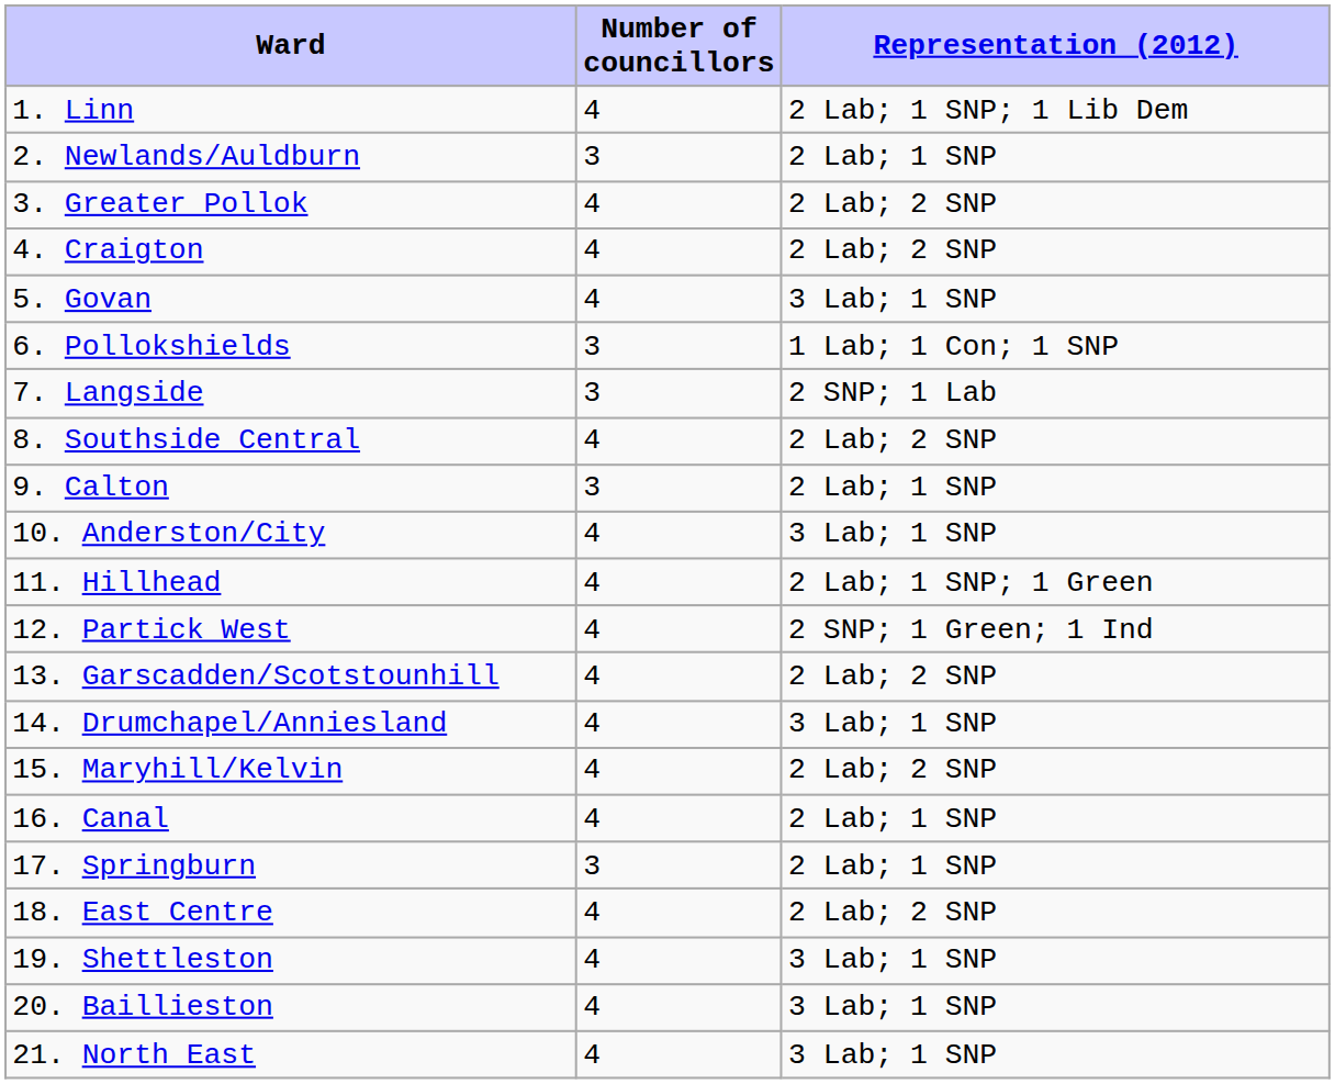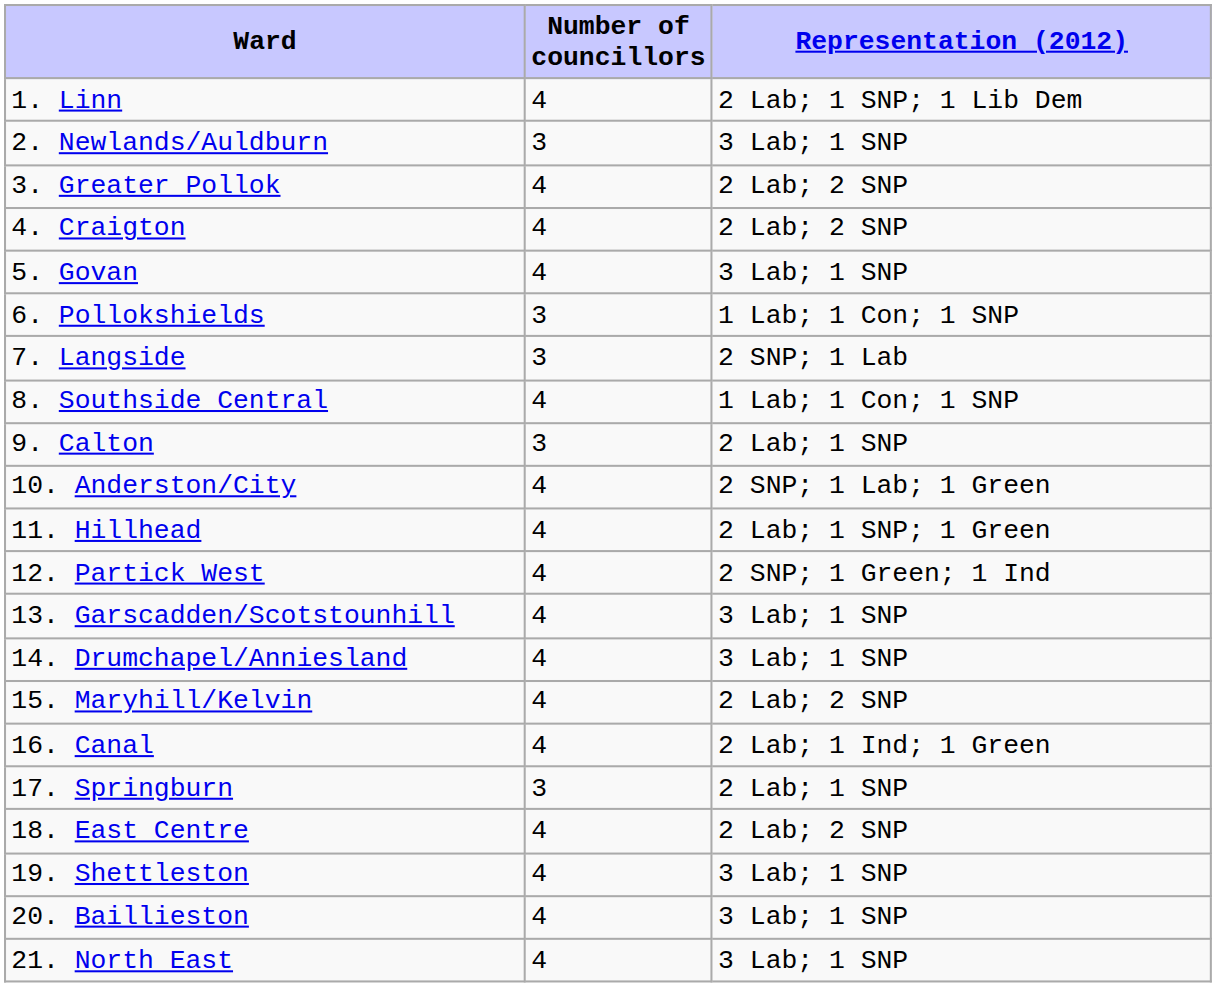 <table class="wikitable">
 <tr>
 <th style="width: 250px; background:#c8c8ff;">Ward</th>
 <th style="width: 60px; background:#c8c8ff;">Number of councillors</th>
 <th style="width: 240px; background:#c8c8ff;"><a href='#'>Representation (2012)</a></th>
 </tr>
 <tr>
 <td>1. <a href='#'>Linn</a></td>
 <td>4</td>
 <td>2 Lab; 1 SNP; 1 Lib Dem</td>
 </tr>
 <tr>
 <td>2. <a href='#'>Newlands/Auldburn</a></td>
 <td>3</td>
-<td>2 Lab; 1 SNP</td>
+<td>3 Lab; 1 SNP</td>
 </tr>
 <tr>
 <td>3. <a href='#'>Greater Pollok</a></td>
 <td>4</td>
 <td>2 Lab; 2 SNP</td>
 </tr>
 <tr>
 <td>4. <a href='#'>Craigton</a></td>
 <td>4</td>
 <td>2 Lab; 2 SNP</td>
 </tr>
 <tr>
 <td>5. <a href='#'>Govan</a></td>
 <td>4</td>
 <td>3 Lab; 1 SNP</td>
 </tr>
 <tr>
 <td>6. <a href='#'>Pollokshields</a></td>
 <td>3</td>
 <td>1 Lab; 1 Con; 1 SNP</td>
 </tr>
 <tr>
 <td>7. <a href='#'>Langside</a></td>
 <td>3</td>
 <td>2 SNP; 1 Lab</td>
 </tr>
 <tr>
 <td>8. <a href='#'>Southside Central</a></td>
 <td>4</td>
-<td>2 Lab; 2 SNP</td>
+<td>1 Lab; 1 Con; 1 SNP</td>
 </tr>
 <tr>
 <td>9. <a href='#'>Calton</a></td>
 <td>3</td>
 <td>2 Lab; 1 SNP</td>
 </tr>
 <tr>
 <td>10. <a href='#'>Anderston/City</a></td>
 <td>4</td>
-<td>3 Lab; 1 SNP</td>
+<td>2 SNP; 1 Lab; 1 Green</td>
 </tr>
 <tr>
 <td>11. <a href='#'>Hillhead</a></td>
 <td>4</td>
 <td>2 Lab; 1 SNP; 1 Green</td>
 </tr>
 <tr>
 <td>12. <a href='#'>Partick West</a></td>
 <td>4</td>
 <td>2 SNP; 1 Green; 1 Ind</td>
 </tr>
 <tr>
 <td>13. <a href='#'>Garscadden/Scotstounhill</a></td>
 <td>4</td>
-<td>2 Lab; 2 SNP</td>
+<td>3 Lab; 1 SNP</td>
 </tr>
 <tr>
 <td>14. <a href='#'>Drumchapel/Anniesland</a></td>
 <td>4</td>
 <td>3 Lab; 1 SNP</td>
 </tr>
 <tr>
 <td>15. <a href='#'>Maryhill/Kelvin</a></td>
 <td>4</td>
 <td>2 Lab; 2 SNP</td>
 </tr>
 <tr>
 <td>16. <a href='#'>Canal</a></td>
 <td>4</td>
-<td>2 Lab; 1 SNP</td>
+<td>2 Lab; 1 Ind; 1 Green</td>
 </tr>
 <tr>
 <td>17. <a href='#'>Springburn</a></td>
 <td>3</td>
 <td>2 Lab; 1 SNP</td>
 </tr>
 <tr>
 <td>18. <a href='#'>East Centre</a></td>
 <td>4</td>
 <td>2 Lab; 2 SNP</td>
 </tr>
 <tr>
 <td>19. <a href='#'>Shettleston</a></td>
 <td>4</td>
 <td>3 Lab; 1 SNP</td>
 </tr>
 <tr>
 <td>20. <a href='#'>Baillieston</a></td>
 <td>4</td>
 <td>3 Lab; 1 SNP</td>
 </tr>
 <tr>
 <td>21. <a href='#'>North East</a></td>
 <td>4</td>
 <td>3 Lab; 1 SNP</td>
 </tr>
 </table>
